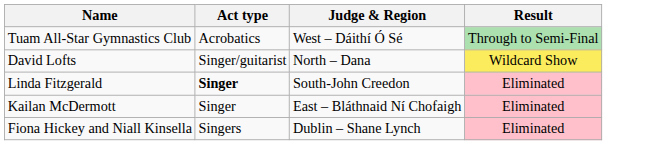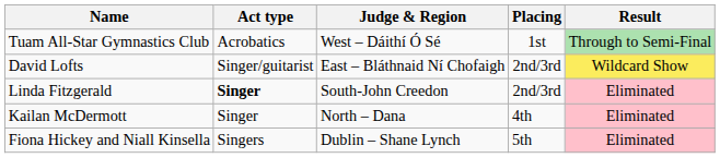 <table class="wikitable">
 <tr>
 <th>Name</th>
 <th>Act type</th>
 <th>Judge & Region</th>
+<th>Placing</th>
 <th>Result</th>
 </tr>
 <tr>
 <td>Tuam All-Star Gymnastics Club</td>
 <td>Acrobatics</td>
 <td>West – Dáithí Ó Sé</td>
+<td style="text-align:center;">1st</td>
 <td style=";background:#ACE1AF" align="center">Through to Semi-Final</td>
 </tr>
 <tr>
 <td>David Lofts</td>
 <td>Singer/guitarist</td>
-<td>North – Dana</td>
+<td>East – Bláthnaid Ní Chofaigh</td>
+<td style="text-align:center;">2nd/3rd</td>
 <td style="background:#FBEC5D;" align="center">Wildcard Show</td>
 </tr>
 <tr>
 <td>Linda Fitzgerald</td>
 <td><strong>Singer</strong></td>
 <td>South-John Creedon</td>
+<td style="text-align:center;">2nd/3rd</td>
 <td style="background:pink" align="center">Eliminated</td>
 </tr>
 <tr>
 <td>Kailan McDermott</td>
 <td>Singer</td>
-<td>East – Bláthnaid Ní Chofaigh</td>
+<td>North – Dana</td>
+<td>4th</td>
 <td style="background:pink" align="center">Eliminated</td>
 </tr>
 <tr>
 <td>Fiona Hickey and Niall Kinsella</td>
 <td>Singers</td>
 <td>Dublin – Shane Lynch</td>
+<td>5th</td>
 <td style="background:pink" align="center">Eliminated</td>
 </tr>
 </table>
